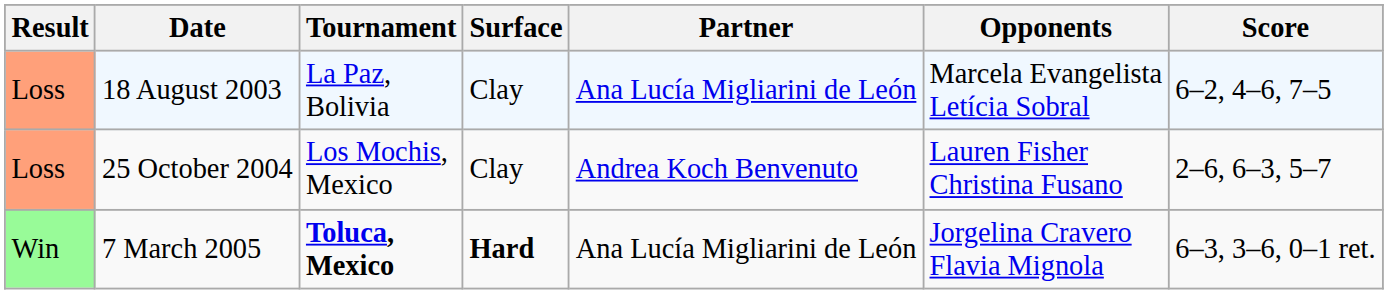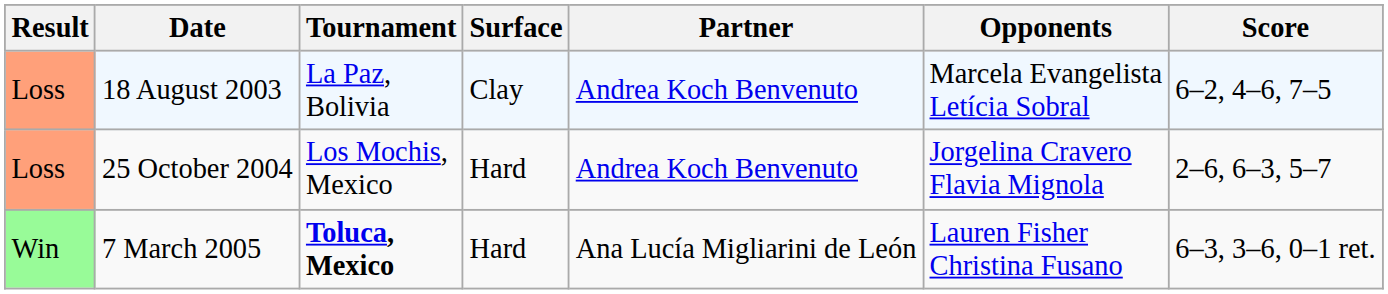 <table class="sortable wikitable" style=font-size:97%>
 <tr>
 <th>Result</th>
 <th>Date</th>
 <th>Tournament</th>
 <th>Surface</th>
 <th>Partner</th>
 <th>Opponents</th>
 <th class="unsortable">Score</th>
 </tr>
 <tr style="background:#f0f8ff;">
 <td style="background:#ffa07a;">Loss</td>
 <td>18 August 2003</td>
 <td><a href='#'>La Paz</a>, <br>Bolivia</td>
 <td>Clay</td>
-<td> <a href='#'>Ana Lucía Migliarini de León</a></td>
+<td> <a href='#'>Andrea Koch Benvenuto</a></td>
 <td> Marcela Evangelista <br>  <a href='#'>Letícia Sobral</a></td>
 <td>6–2, 4–6, 7–5</td>
 </tr>
 <tr>
 <td style="background:#ffa07a;">Loss</td>
 <td>25 October 2004</td>
 <td><a href='#'>Los Mochis</a>, <br>Mexico</td>
-<td>Clay</td>
+<td>Hard</td>
 <td> <a href='#'>Andrea Koch Benvenuto</a></td>
-<td> <a href='#'>Lauren Fisher</a> <br>  <a href='#'>Christina Fusano</a></td>
+<td> <a href='#'>Jorgelina Cravero</a> <br>  <a href='#'>Flavia Mignola</a></td>
 <td>2–6, 6–3, 5–7</td>
 </tr>
 <tr>
 <td bgcolor="98FB98">Win</td>
 <td>7 March 2005</td>
 <td><strong><a href='#'>Toluca</a>, <br>Mexico</strong></td>
-<td><strong>Hard</strong></td>
+<td>Hard</td>
 <td> Ana Lucía Migliarini de León</td>
-<td> <a href='#'>Jorgelina Cravero</a> <br>  <a href='#'>Flavia Mignola</a></td>
+<td> <a href='#'>Lauren Fisher</a> <br>  <a href='#'>Christina Fusano</a></td>
 <td>6–3, 3–6, 0–1 ret.</td>
 </tr>
 </table>
